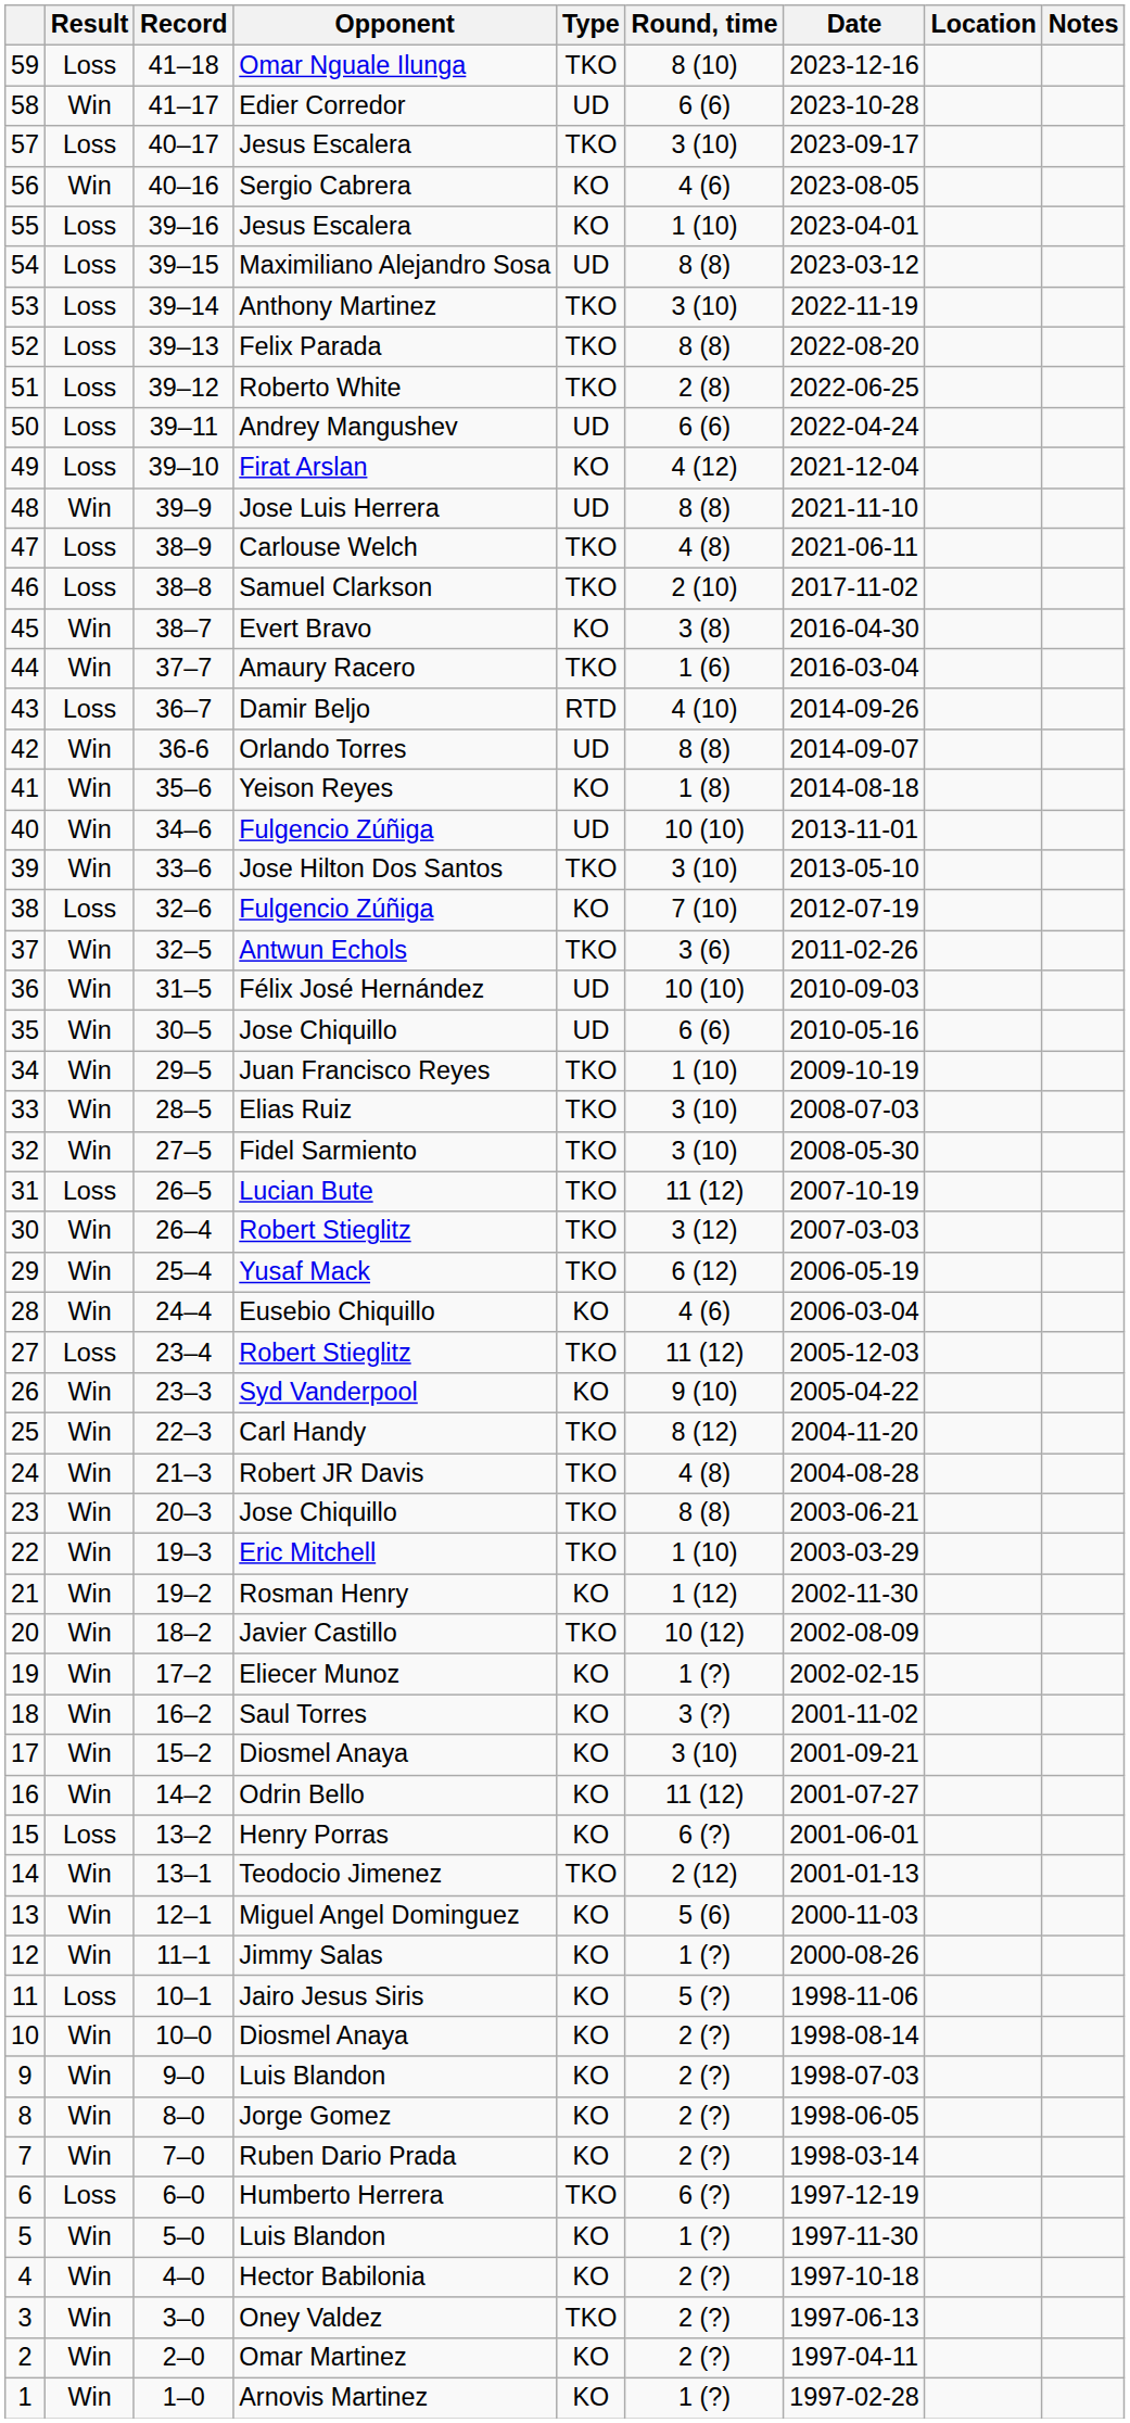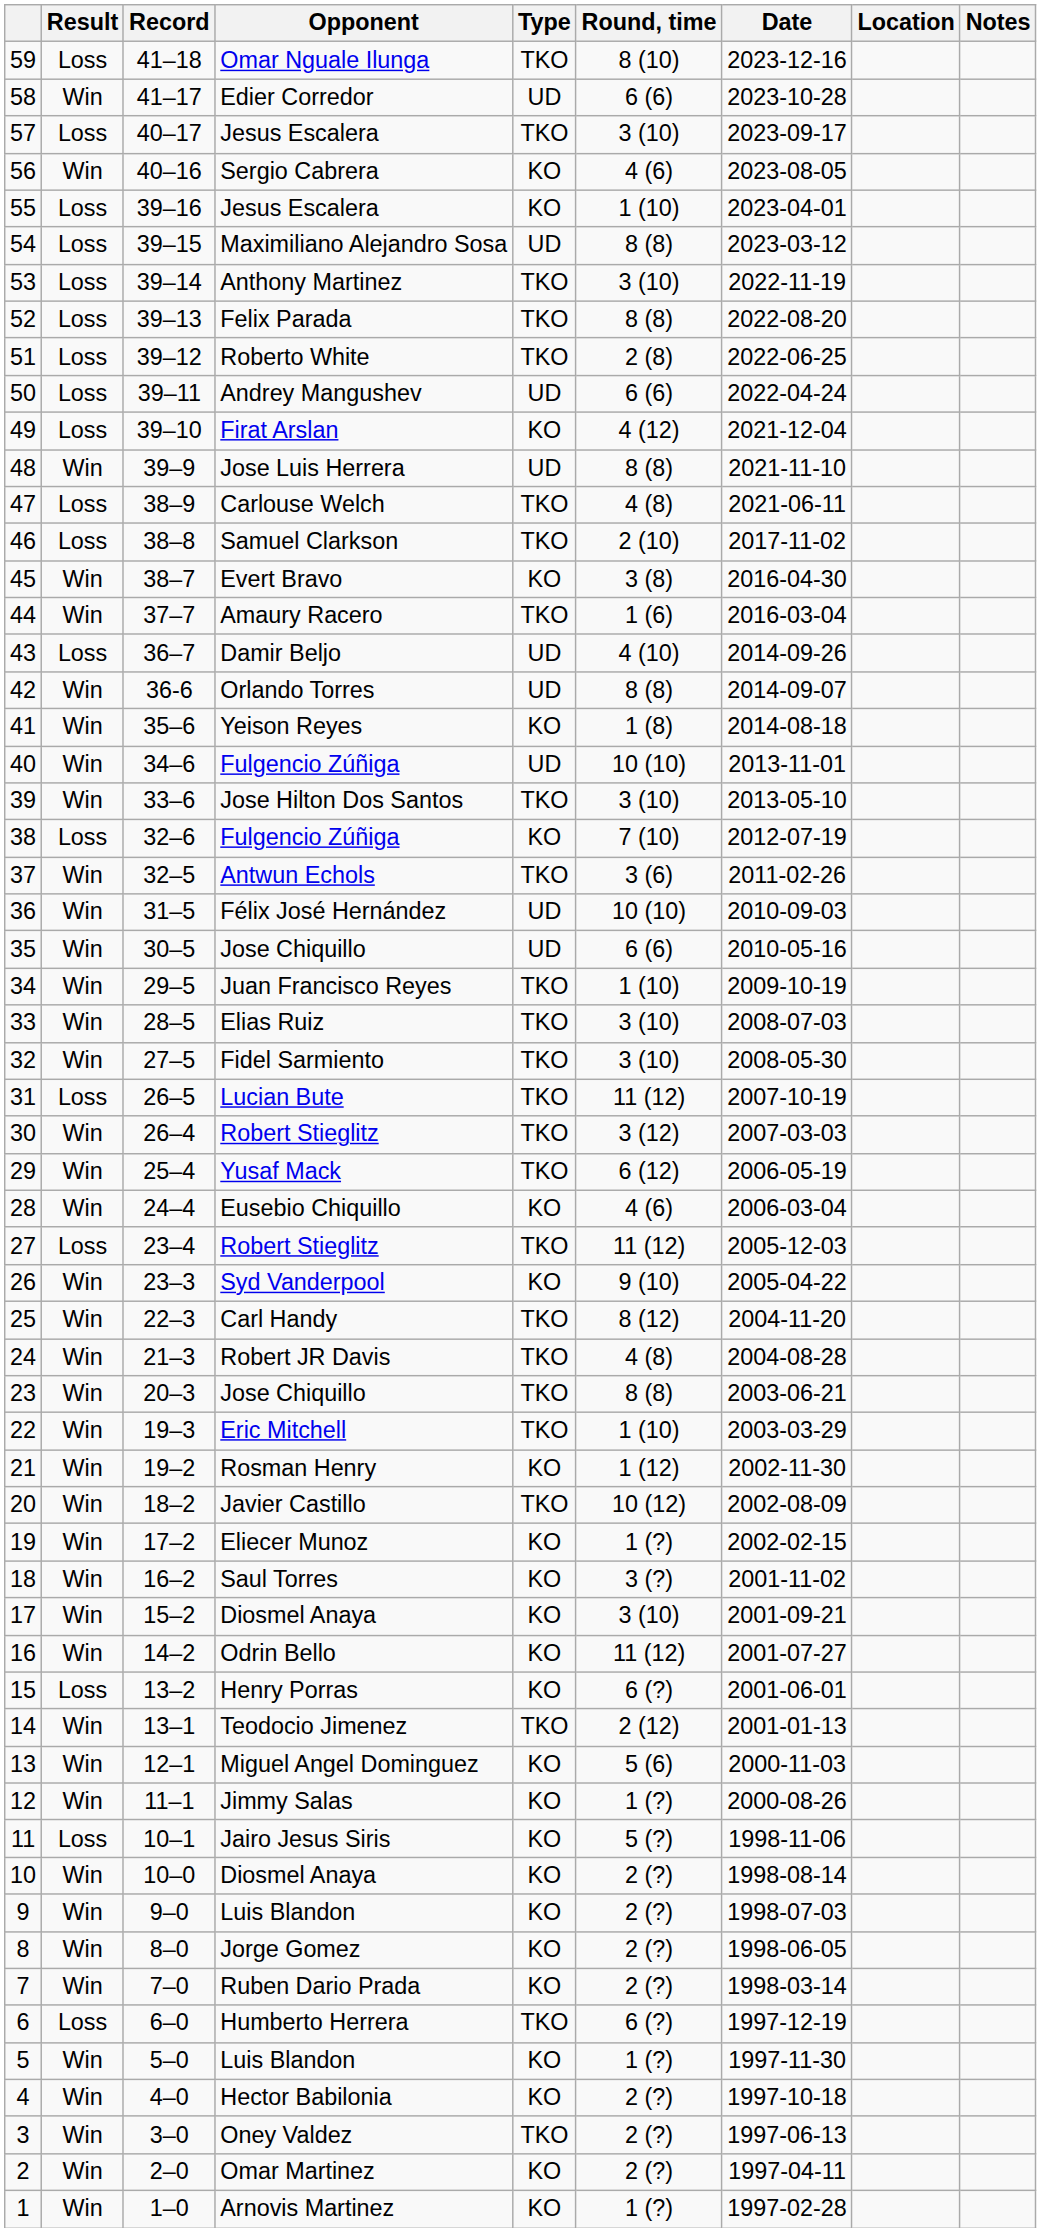 <table class=wikitable style=text-align:center>
 <tr>
 <th></th>
 <th>Result</th>
 <th>Record</th>
 <th>Opponent</th>
 <th>Type</th>
 <th>Round, time</th>
 <th>Date</th>
 <th>Location</th>
 <th>Notes</th>
 </tr>
 <tr>
 <td>59</td>
 <td>Loss</td>
 <td>41–18</td>
 <td align=left><a href='#'>Omar Nguale Ilunga</a></td>
 <td>TKO</td>
 <td>8 (10)</td>
 <td>2023-12-16</td>
 <td align=left></td>
 <td align=left></td>
 </tr>
 <tr>
 <td>58</td>
 <td>Win</td>
 <td>41–17</td>
 <td align=left>Edier Corredor</td>
 <td>UD</td>
 <td>6 (6)</td>
 <td>2023-10-28</td>
 <td align=left></td>
 <td align=left></td>
 </tr>
 <tr>
 <td>57</td>
 <td>Loss</td>
 <td>40–17</td>
 <td align=left>Jesus Escalera</td>
 <td>TKO</td>
 <td>3 (10)</td>
 <td>2023-09-17</td>
 <td align=left></td>
 <td align=left></td>
 </tr>
 <tr>
 <td>56</td>
 <td>Win</td>
 <td>40–16</td>
 <td align=left>Sergio Cabrera</td>
 <td>KO</td>
 <td>4 (6)</td>
 <td>2023-08-05</td>
 <td align=left></td>
 <td align=left></td>
 </tr>
 <tr>
 <td>55</td>
 <td>Loss</td>
 <td>39–16</td>
 <td align=left>Jesus Escalera</td>
 <td>KO</td>
 <td>1 (10)</td>
 <td>2023-04-01</td>
 <td align=left></td>
 <td align=left></td>
 </tr>
 <tr>
 <td>54</td>
 <td>Loss</td>
 <td>39–15</td>
 <td align=left>Maximiliano Alejandro Sosa</td>
 <td>UD</td>
 <td>8 (8)</td>
 <td>2023-03-12</td>
 <td align=left></td>
 <td align=left></td>
 </tr>
 <tr>
 <td>53</td>
 <td>Loss</td>
 <td>39–14</td>
 <td align=left>Anthony Martinez</td>
 <td>TKO</td>
 <td>3 (10)</td>
 <td>2022-11-19</td>
 <td align=left></td>
 <td align=left></td>
 </tr>
 <tr>
 <td>52</td>
 <td>Loss</td>
 <td>39–13</td>
 <td align=left>Felix Parada</td>
 <td>TKO</td>
 <td>8 (8)</td>
 <td>2022-08-20</td>
 <td align=left></td>
 <td align=left></td>
 </tr>
 <tr>
 <td>51</td>
 <td>Loss</td>
 <td>39–12</td>
 <td align=left>Roberto White</td>
 <td>TKO</td>
 <td>2 (8)</td>
 <td>2022-06-25</td>
 <td align=left></td>
 <td align=left></td>
 </tr>
 <tr>
 <td>50</td>
 <td>Loss</td>
 <td>39–11</td>
 <td align=left>Andrey Mangushev</td>
 <td>UD</td>
 <td>6 (6)</td>
 <td>2022-04-24</td>
 <td align=left></td>
 <td align=left></td>
 </tr>
 <tr>
 <td>49</td>
 <td>Loss</td>
 <td>39–10</td>
 <td align=left><a href='#'>Firat Arslan</a></td>
 <td>KO</td>
 <td>4 (12)</td>
 <td>2021-12-04</td>
 <td align=left></td>
 <td align=left></td>
 </tr>
 <tr>
 <td>48</td>
 <td>Win</td>
 <td>39–9</td>
 <td align=left>Jose Luis Herrera</td>
 <td>UD</td>
 <td>8 (8)</td>
 <td>2021-11-10</td>
 <td align=left></td>
 <td align=left></td>
 </tr>
 <tr>
 <td>47</td>
 <td>Loss</td>
 <td>38–9</td>
 <td align=left>Carlouse Welch</td>
 <td>TKO</td>
 <td>4 (8)</td>
 <td>2021-06-11</td>
 <td align=left></td>
 <td align=left></td>
 </tr>
 <tr>
 <td>46</td>
 <td>Loss</td>
 <td>38–8</td>
 <td align=left>Samuel Clarkson</td>
 <td>TKO</td>
 <td>2 (10)</td>
 <td>2017-11-02</td>
 <td align=left></td>
 <td align=left></td>
 </tr>
 <tr>
 <td>45</td>
 <td>Win</td>
 <td>38–7</td>
 <td align=left>Evert Bravo</td>
 <td>KO</td>
 <td>3 (8)</td>
 <td>2016-04-30</td>
 <td align=left></td>
 <td align=left></td>
 </tr>
 <tr>
 <td>44</td>
 <td>Win</td>
 <td>37–7</td>
 <td align=left>Amaury Racero</td>
 <td>TKO</td>
 <td>1 (6)</td>
 <td>2016-03-04</td>
 <td align=left></td>
 <td align=left></td>
 </tr>
 <tr>
 <td>43</td>
 <td>Loss</td>
 <td>36–7</td>
 <td align=left>Damir Beljo</td>
-<td>RTD</td>
+<td>UD</td>
 <td>4 (10)</td>
 <td>2014-09-26</td>
 <td align=left></td>
 <td align=left></td>
 </tr>
 <tr>
 <td>42</td>
 <td>Win</td>
 <td>36-6</td>
 <td align=left>Orlando Torres</td>
 <td>UD</td>
 <td>8 (8)</td>
 <td>2014-09-07</td>
 <td align=left></td>
 <td align=left></td>
 </tr>
 <tr>
 <td>41</td>
 <td>Win</td>
 <td>35–6</td>
 <td align=left>Yeison Reyes</td>
 <td>KO</td>
 <td>1 (8)</td>
 <td>2014-08-18</td>
 <td align=left></td>
 <td align=left></td>
 </tr>
 <tr>
 <td>40</td>
 <td>Win</td>
 <td>34–6</td>
 <td align=left><a href='#'>Fulgencio Zúñiga</a></td>
 <td>UD</td>
 <td>10 (10)</td>
 <td>2013-11-01</td>
 <td align=left></td>
 <td align=left></td>
 </tr>
 <tr>
 <td>39</td>
 <td>Win</td>
 <td>33–6</td>
 <td align=left>Jose Hilton Dos Santos</td>
 <td>TKO</td>
 <td>3 (10)</td>
 <td>2013-05-10</td>
 <td align=left></td>
 <td align=left></td>
 </tr>
 <tr>
 <td>38</td>
 <td>Loss</td>
 <td>32–6</td>
 <td align=left><a href='#'>Fulgencio Zúñiga</a></td>
 <td>KO</td>
 <td>7 (10)</td>
 <td>2012-07-19</td>
 <td align=left></td>
 <td align=left></td>
 </tr>
 <tr>
 <td>37</td>
 <td>Win</td>
 <td>32–5</td>
 <td align=left><a href='#'>Antwun Echols</a></td>
 <td>TKO</td>
 <td>3 (6)</td>
 <td>2011-02-26</td>
 <td align=left></td>
 <td align=left></td>
 </tr>
 <tr>
 <td>36</td>
 <td>Win</td>
 <td>31–5</td>
 <td align=left>Félix José Hernández</td>
 <td>UD</td>
 <td>10 (10)</td>
 <td>2010-09-03</td>
 <td align=left></td>
 <td align=left></td>
 </tr>
 <tr>
 <td>35</td>
 <td>Win</td>
 <td>30–5</td>
 <td align=left>Jose Chiquillo</td>
 <td>UD</td>
 <td>6 (6)</td>
 <td>2010-05-16</td>
 <td align=left></td>
 <td align=left></td>
 </tr>
 <tr>
 <td>34</td>
 <td>Win</td>
 <td>29–5</td>
 <td align=left>Juan Francisco Reyes</td>
 <td>TKO</td>
 <td>1 (10)</td>
 <td>2009-10-19</td>
 <td align=left></td>
 <td align=left></td>
 </tr>
 <tr>
 <td>33</td>
 <td>Win</td>
 <td>28–5</td>
 <td align=left>Elias Ruiz</td>
 <td>TKO</td>
 <td>3 (10)</td>
 <td>2008-07-03</td>
 <td align=left></td>
 <td align=left></td>
 </tr>
 <tr>
 <td>32</td>
 <td>Win</td>
 <td>27–5</td>
 <td align=left>Fidel Sarmiento</td>
 <td>TKO</td>
 <td>3 (10)</td>
 <td>2008-05-30</td>
 <td align=left></td>
 <td align=left></td>
 </tr>
 <tr>
 <td>31</td>
 <td>Loss</td>
 <td>26–5</td>
 <td align=left><a href='#'>Lucian Bute</a></td>
 <td>TKO</td>
 <td>11 (12)</td>
 <td>2007-10-19</td>
 <td align=left></td>
 <td align=left></td>
 </tr>
 <tr>
 <td>30</td>
 <td>Win</td>
 <td>26–4</td>
 <td align=left><a href='#'>Robert Stieglitz</a></td>
 <td>TKO</td>
 <td>3 (12)</td>
 <td>2007-03-03</td>
 <td align=left></td>
 <td align=left></td>
 </tr>
 <tr>
 <td>29</td>
 <td>Win</td>
 <td>25–4</td>
 <td align=left><a href='#'>Yusaf Mack</a></td>
 <td>TKO</td>
 <td>6 (12)</td>
 <td>2006-05-19</td>
 <td align=left></td>
 <td align=left></td>
 </tr>
 <tr>
 <td>28</td>
 <td>Win</td>
 <td>24–4</td>
 <td align=left>Eusebio Chiquillo</td>
 <td>KO</td>
 <td>4 (6)</td>
 <td>2006-03-04</td>
 <td align=left></td>
 <td align=left></td>
 </tr>
 <tr>
 <td>27</td>
 <td>Loss</td>
 <td>23–4</td>
 <td align=left><a href='#'>Robert Stieglitz</a></td>
 <td>TKO</td>
 <td>11 (12)</td>
 <td>2005-12-03</td>
 <td align=left></td>
 <td align=left></td>
 </tr>
 <tr>
 <td>26</td>
 <td>Win</td>
 <td>23–3</td>
 <td align=left><a href='#'>Syd Vanderpool</a></td>
 <td>KO</td>
 <td>9 (10)</td>
 <td>2005-04-22</td>
 <td align=left></td>
 <td align=left></td>
 </tr>
 <tr>
 <td>25</td>
 <td>Win</td>
 <td>22–3</td>
 <td align=left>Carl Handy</td>
 <td>TKO</td>
 <td>8 (12)</td>
 <td>2004-11-20</td>
 <td align=left></td>
 <td align=left></td>
 </tr>
 <tr>
 <td>24</td>
 <td>Win</td>
 <td>21–3</td>
 <td align=left>Robert JR Davis</td>
 <td>TKO</td>
 <td>4 (8)</td>
 <td>2004-08-28</td>
 <td align=left></td>
 <td align=left></td>
 </tr>
 <tr>
 <td>23</td>
 <td>Win</td>
 <td>20–3</td>
 <td align=left>Jose Chiquillo</td>
 <td>TKO</td>
 <td>8 (8)</td>
 <td>2003-06-21</td>
 <td align=left></td>
 <td align=left></td>
 </tr>
 <tr>
 <td>22</td>
 <td>Win</td>
 <td>19–3</td>
 <td align=left><a href='#'>Eric Mitchell</a></td>
 <td>TKO</td>
 <td>1 (10)</td>
 <td>2003-03-29</td>
 <td align=left></td>
 <td align=left></td>
 </tr>
 <tr>
 <td>21</td>
 <td>Win</td>
 <td>19–2</td>
 <td align=left>Rosman Henry</td>
 <td>KO</td>
 <td>1 (12)</td>
 <td>2002-11-30</td>
 <td align=left></td>
 <td align=left></td>
 </tr>
 <tr>
 <td>20</td>
 <td>Win</td>
 <td>18–2</td>
 <td align=left>Javier Castillo</td>
 <td>TKO</td>
 <td>10 (12)</td>
 <td>2002-08-09</td>
 <td align=left></td>
 <td align=left></td>
 </tr>
 <tr>
 <td>19</td>
 <td>Win</td>
 <td>17–2</td>
 <td align=left>Eliecer Munoz</td>
 <td>KO</td>
 <td>1 (?)</td>
 <td>2002-02-15</td>
 <td align=left></td>
 <td align=left></td>
 </tr>
 <tr>
 <td>18</td>
 <td>Win</td>
 <td>16–2</td>
 <td align=left>Saul Torres</td>
 <td>KO</td>
 <td>3 (?)</td>
 <td>2001-11-02</td>
 <td align=left></td>
 <td align=left></td>
 </tr>
 <tr>
 <td>17</td>
 <td>Win</td>
 <td>15–2</td>
 <td align=left>Diosmel Anaya</td>
 <td>KO</td>
 <td>3 (10)</td>
 <td>2001-09-21</td>
 <td align=left></td>
 <td align=left></td>
 </tr>
 <tr>
 <td>16</td>
 <td>Win</td>
 <td>14–2</td>
 <td align=left>Odrin Bello</td>
 <td>KO</td>
 <td>11 (12)</td>
 <td>2001-07-27</td>
 <td align=left></td>
 <td align=left></td>
 </tr>
 <tr>
 <td>15</td>
 <td>Loss</td>
 <td>13–2</td>
 <td align=left>Henry Porras</td>
 <td>KO</td>
 <td>6 (?)</td>
 <td>2001-06-01</td>
 <td align=left></td>
 <td align=left></td>
 </tr>
 <tr>
 <td>14</td>
 <td>Win</td>
 <td>13–1</td>
 <td align=left>Teodocio Jimenez</td>
 <td>TKO</td>
 <td>2 (12)</td>
 <td>2001-01-13</td>
 <td align=left></td>
 <td align=left></td>
 </tr>
 <tr>
 <td>13</td>
 <td>Win</td>
 <td>12–1</td>
 <td align=left>Miguel Angel Dominguez</td>
 <td>KO</td>
 <td>5 (6)</td>
 <td>2000-11-03</td>
 <td align=left></td>
 <td align=left></td>
 </tr>
 <tr>
 <td>12</td>
 <td>Win</td>
 <td>11–1</td>
 <td align=left>Jimmy Salas</td>
 <td>KO</td>
 <td>1 (?)</td>
 <td>2000-08-26</td>
 <td align=left></td>
 <td align=left></td>
 </tr>
 <tr>
 <td>11</td>
 <td>Loss</td>
 <td>10–1</td>
 <td align=left>Jairo Jesus Siris</td>
 <td>KO</td>
 <td>5 (?)</td>
 <td>1998-11-06</td>
 <td align=left></td>
 <td align=left></td>
 </tr>
 <tr>
 <td>10</td>
 <td>Win</td>
 <td>10–0</td>
 <td align=left>Diosmel Anaya</td>
 <td>KO</td>
 <td>2 (?)</td>
 <td>1998-08-14</td>
 <td align=left></td>
 <td align=left></td>
 </tr>
 <tr>
 <td>9</td>
 <td>Win</td>
 <td>9–0</td>
 <td align=left>Luis Blandon</td>
 <td>KO</td>
 <td>2 (?)</td>
 <td>1998-07-03</td>
 <td align=left></td>
 <td align=left></td>
 </tr>
 <tr>
 <td>8</td>
 <td>Win</td>
 <td>8–0</td>
 <td align=left>Jorge Gomez</td>
 <td>KO</td>
 <td>2 (?)</td>
 <td>1998-06-05</td>
 <td align=left></td>
 <td align=left></td>
 </tr>
 <tr>
 <td>7</td>
 <td>Win</td>
 <td>7–0</td>
 <td align=left>Ruben Dario Prada</td>
 <td>KO</td>
 <td>2 (?)</td>
 <td>1998-03-14</td>
 <td align=left></td>
 <td align=left></td>
 </tr>
 <tr>
 <td>6</td>
 <td>Loss</td>
 <td>6–0</td>
 <td align=left>Humberto Herrera</td>
 <td>TKO</td>
 <td>6 (?)</td>
 <td>1997-12-19</td>
 <td align=left></td>
 <td align=left></td>
 </tr>
 <tr>
 <td>5</td>
 <td>Win</td>
 <td>5–0</td>
 <td align=left>Luis Blandon</td>
 <td>KO</td>
 <td>1 (?)</td>
 <td>1997-11-30</td>
 <td align=left></td>
 <td align=left></td>
 </tr>
 <tr>
 <td>4</td>
 <td>Win</td>
 <td>4–0</td>
 <td align=left>Hector Babilonia</td>
 <td>KO</td>
 <td>2 (?)</td>
 <td>1997-10-18</td>
 <td align=left></td>
 <td align=left></td>
 </tr>
 <tr>
 <td>3</td>
 <td>Win</td>
 <td>3–0</td>
 <td align=left>Oney Valdez</td>
 <td>TKO</td>
 <td>2 (?)</td>
 <td>1997-06-13</td>
 <td align=left></td>
 <td align=left></td>
 </tr>
 <tr>
 <td>2</td>
 <td>Win</td>
 <td>2–0</td>
 <td align=left>Omar Martinez</td>
 <td>KO</td>
 <td>2 (?)</td>
 <td>1997-04-11</td>
 <td align=left></td>
 <td align=left></td>
 </tr>
 <tr>
 <td>1</td>
 <td>Win</td>
 <td>1–0</td>
 <td align=left>Arnovis Martinez</td>
 <td>KO</td>
 <td>1 (?)</td>
 <td>1997-02-28</td>
 <td align=left></td>
 <td align=left></td>
 </tr>
 </table>
